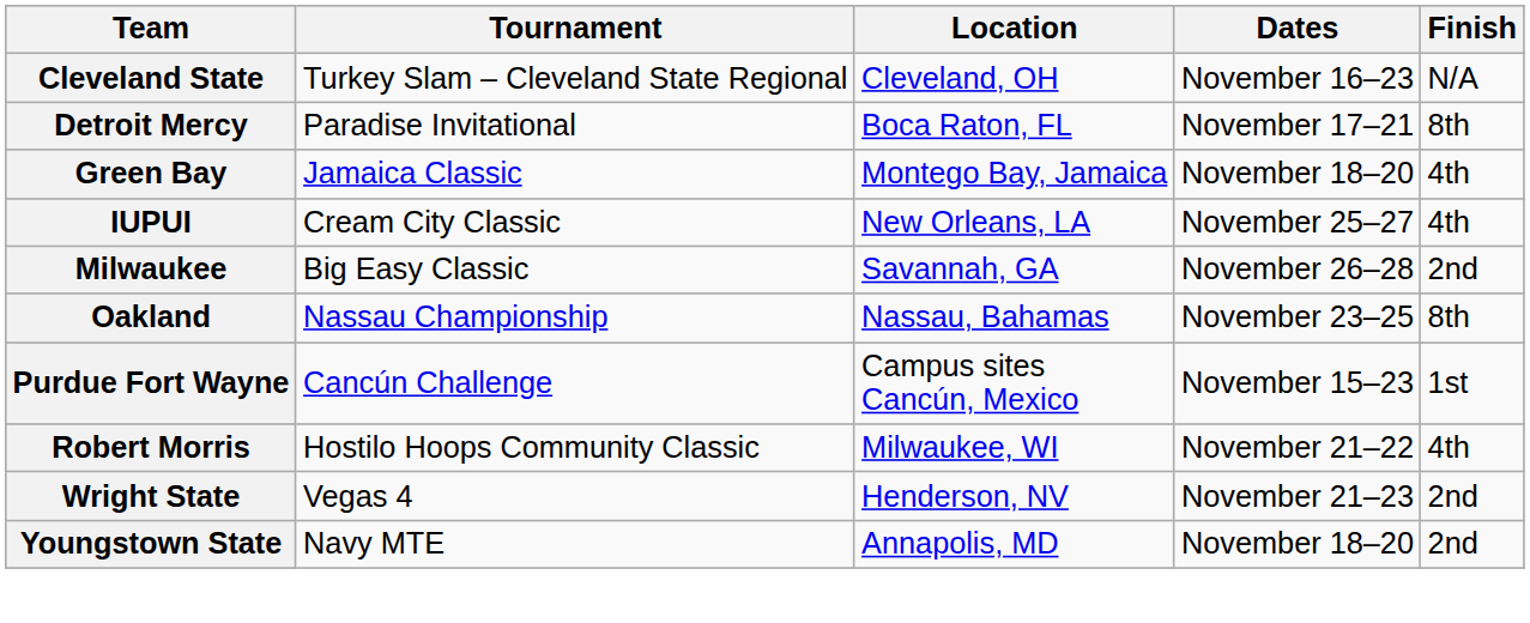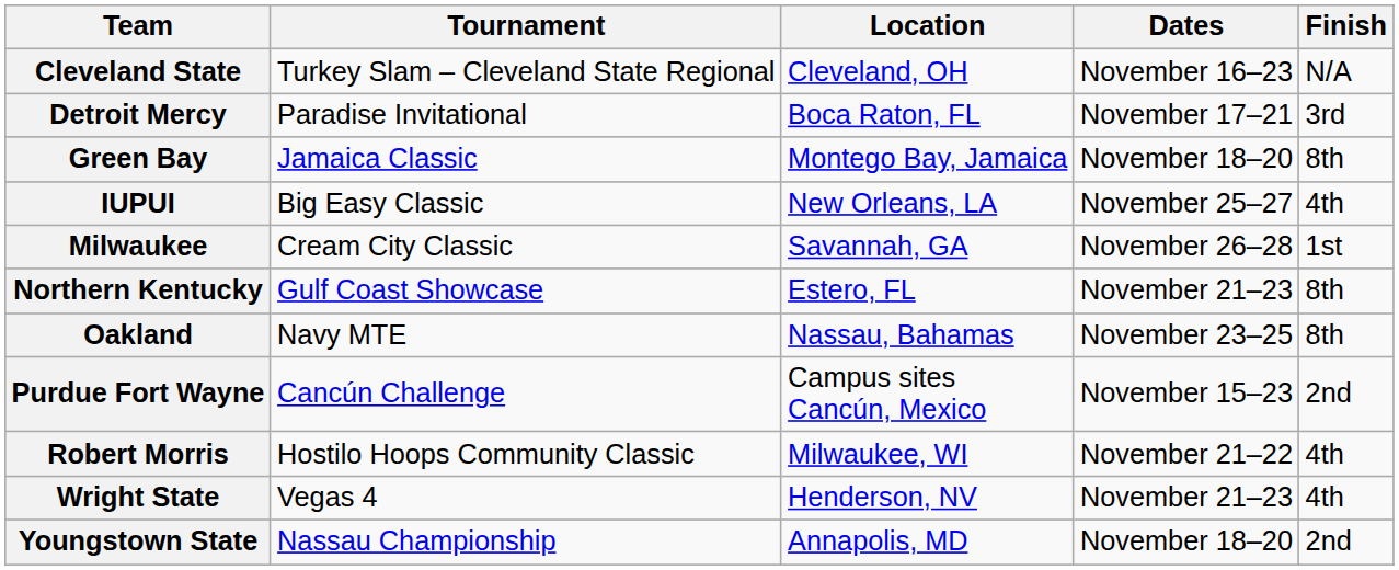 <table class="wikitable">
 <tr>
 <th>Team</th>
 <th>Tournament</th>
 <th>Location</th>
 <th>Dates</th>
 <th>Finish</th>
 </tr>
 <tr>
 <th>Cleveland State</th>
 <td>Turkey Slam – Cleveland State Regional</td>
 <td><a href='#'>Cleveland, OH</a></td>
 <td>November 16–23</td>
 <td>N/A</td>
 </tr>
 <tr>
 <th>Detroit Mercy</th>
 <td>Paradise Invitational</td>
 <td><a href='#'>Boca Raton, FL</a></td>
 <td>November 17–21</td>
-<td>8th</td>
+<td>3rd</td>
 </tr>
 <tr>
 <th>Green Bay</th>
 <td><a href='#'>Jamaica Classic</a></td>
 <td><a href='#'>Montego Bay, Jamaica</a></td>
 <td>November 18–20</td>
-<td>4th</td>
+<td>8th</td>
 </tr>
 <tr>
 <th>IUPUI</th>
-<td>Cream City Classic</td>
+<td>Big Easy Classic</td>
 <td><a href='#'>New Orleans, LA</a></td>
 <td>November 25–27</td>
 <td>4th</td>
 </tr>
 <tr>
 <th>Milwaukee</th>
-<td>Big Easy Classic</td>
+<td>Cream City Classic</td>
 <td><a href='#'>Savannah, GA</a></td>
 <td>November 26–28</td>
-<td>2nd</td>
+<td>1st</td>
+</tr>
+<tr>
+<th>Northern Kentucky</th>
+<td><a href='#'>Gulf Coast Showcase</a></td>
+<td><a href='#'>Estero, FL</a></td>
+<td>November 21–23</td>
+<td>8th</td>
 </tr>
 <tr>
 <th>Oakland</th>
-<td><a href='#'>Nassau Championship</a></td>
+<td>Navy MTE</td>
 <td><a href='#'>Nassau, Bahamas</a></td>
 <td>November 23–25</td>
 <td>8th</td>
 </tr>
 <tr>
 <th>Purdue Fort Wayne</th>
 <td><a href='#'>Cancún Challenge</a></td>
 <td>Campus sites<br><a href='#'>Cancún, Mexico</a></td>
 <td>November 15–23</td>
-<td>1st</td>
+<td>2nd</td>
 </tr>
 <tr>
 <th>Robert Morris</th>
 <td>Hostilo Hoops Community Classic</td>
 <td><a href='#'>Milwaukee, WI</a></td>
 <td>November 21–22</td>
 <td>4th</td>
 </tr>
 <tr>
 <th>Wright State</th>
 <td>Vegas 4</td>
 <td><a href='#'>Henderson, NV</a></td>
 <td>November 21–23</td>
-<td>2nd</td>
+<td>4th</td>
 </tr>
 <tr>
 <th>Youngstown State</th>
-<td>Navy MTE</td>
+<td><a href='#'>Nassau Championship</a></td>
 <td><a href='#'>Annapolis, MD</a></td>
 <td>November 18–20</td>
 <td>2nd</td>
 </tr>
 </table>
